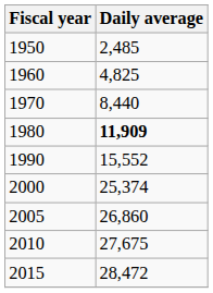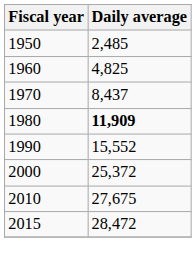 <table class="wikitable">
 <tr>
 <th>Fiscal year</th>
 <th>Daily average</th>
 </tr>
 <tr>
 <td>1950</td>
 <td>2,485</td>
 </tr>
 <tr>
 <td>1960</td>
 <td>4,825</td>
 </tr>
 <tr>
 <td>1970</td>
-<td>8,440</td>
+<td>8,437</td>
 </tr>
 <tr>
 <td>1980</td>
 <td><strong>11,909</strong></td>
 </tr>
 <tr>
 <td>1990</td>
 <td>15,552</td>
 </tr>
 <tr>
 <td>2000</td>
-<td>25,374</td>
-</tr>
-<tr>
-<td>2005</td>
-<td>26,860</td>
+<td>25,372</td>
 </tr>
 <tr>
 <td>2010</td>
 <td>27,675</td>
 </tr>
 <tr>
 <td>2015</td>
 <td>28,472</td>
 </tr>
 <tr>
 </tr>
 </table>
